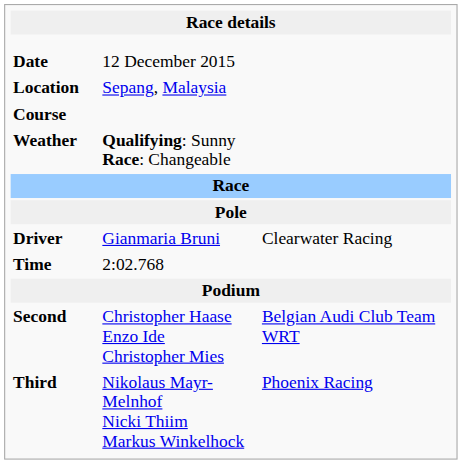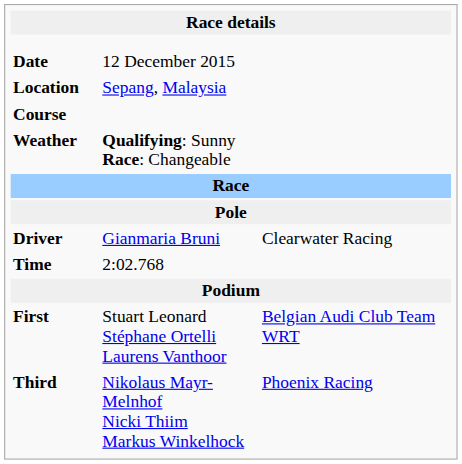 <table class="infobox" align="right" cellpadding="2" style="float:right; width: 26em; ">
 <tr>
 <th colspan="3" bgcolor="#efefef">Race details</th>
 </tr>
 <tr>
 <td colspan="3" style="text-align:center;"></td>
 </tr>
 <tr>
 <td colspan="3" style="text-align:center;"></td>
 </tr>
 <tr>
 <td style="width: 20%;"><strong>Date</strong></td>
 <td>12 December 2015</td>
 </tr>
 <tr>
 <td><strong>Location</strong></td>
 <td colspan=2><a href='#'>Sepang</a>, <a href='#'>Malaysia</a></td>
 </tr>
 <tr>
 <td><strong>Course</strong></td>
 <td colspan=2></td>
 </tr>
 <tr>
 <td><strong>Weather</strong></td>
 <td colspan=2><strong>Qualifying</strong>: Sunny<br><strong>Race</strong>: Changeable</td>
 </tr>
 <tr>
 <td colspan="3" style="text-align:center; background-color:#99ccff"><strong>Race</strong></td>
 </tr>
 <tr>
 <th colspan="3" bgcolor="#efefef">Pole</th>
 </tr>
 <tr>
 <td><strong>Driver</strong></td>
 <td> <a href='#'>Gianmaria Bruni</a></td>
 <td>Clearwater Racing</td>
 </tr>
 <tr>
 <td><strong>Time</strong></td>
 <td colspan=2>2:02.768</td>
 </tr>
 <tr>
 <th colspan="3" bgcolor="#efefef">Podium</th>
 </tr>
 <tr>
-<td><strong>Second</strong></td>
-<td> <a href='#'>Christopher Haase</a><br> <a href='#'>Enzo Ide</a><br> <a href='#'>Christopher Mies</a></td>
+<td><strong>First</strong></td>
+<td> Stuart Leonard<br> <a href='#'>Stéphane Ortelli</a><br> <a href='#'>Laurens Vanthoor</a></td>
 <td><a href='#'>Belgian Audi Club Team WRT</a></td>
 </tr>
 <tr>
 <td><strong>Third</strong></td>
 <td> <a href='#'>Nikolaus Mayr-Melnhof</a><br> <a href='#'>Nicki Thiim</a><br> <a href='#'>Markus Winkelhock</a></td>
 <td><a href='#'>Phoenix Racing</a></td>
 </tr>
 </table>
